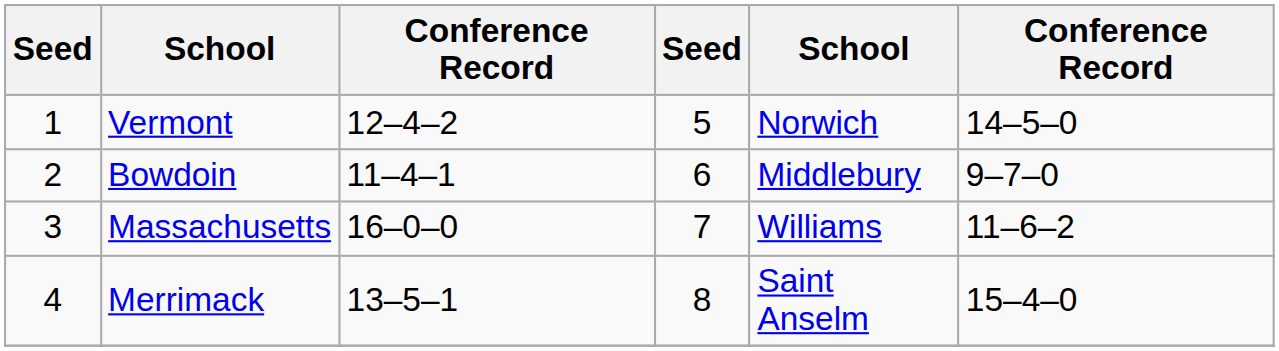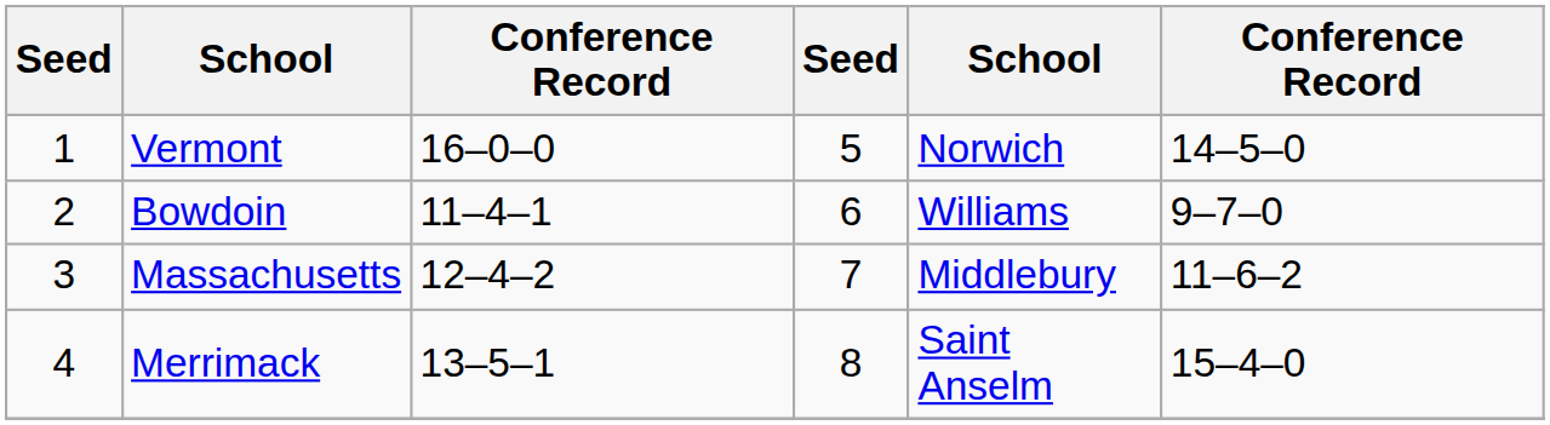 <table class="wikitable">
 <tr>
 <th>Seed</th>
 <th>School</th>
 <th>Conference Record</th>
 <th>Seed</th>
 <th>School</th>
 <th>Conference Record</th>
 </tr>
 <tr>
 <td align=center>1</td>
 <td><a href='#'>Vermont</a></td>
-<td>12–4–2</td>
+<td>16–0–0</td>
 <td align=center>5</td>
 <td><a href='#'>Norwich</a></td>
 <td>14–5–0</td>
 </tr>
 <tr>
 <td align=center>2</td>
 <td><a href='#'>Bowdoin</a></td>
 <td>11–4–1</td>
 <td align=center>6</td>
-<td><a href='#'>Middlebury</a></td>
+<td><a href='#'>Williams</a></td>
 <td>9–7–0</td>
 </tr>
 <tr>
 <td align=center>3</td>
 <td><a href='#'>Massachusetts</a></td>
-<td>16–0–0</td>
+<td>12–4–2</td>
 <td align=center>7</td>
-<td><a href='#'>Williams</a></td>
+<td><a href='#'>Middlebury</a></td>
 <td>11–6–2</td>
 </tr>
 <tr>
 <td align=center>4</td>
 <td><a href='#'>Merrimack</a></td>
 <td>13–5–1</td>
 <td align=center>8</td>
 <td><a href='#'>Saint Anselm</a></td>
 <td>15–4–0</td>
 </tr>
 <tr>
 </tr>
 </table>
